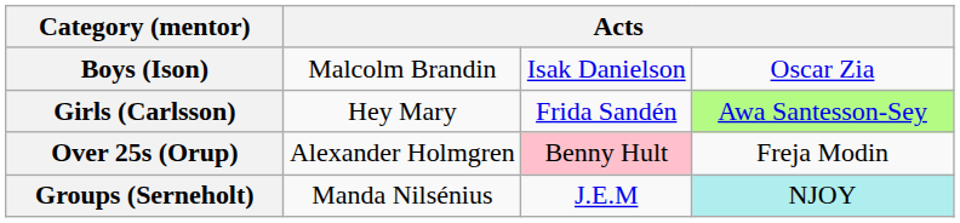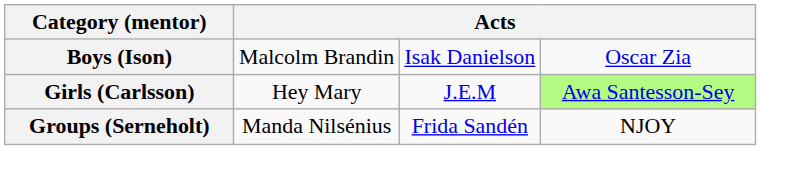 <table class="wikitable" style="text-align:center">
 <tr>
 <th style="width:160px;">Category (mentor)</th>
 <th colspan="3">Acts</th>
 </tr>
 <tr>
 <th>Boys (Ison)</th>
 <td>Malcolm Brandin</td>
 <td><a href='#'>Isak Danielson</a></td>
 <td><a href='#'>Oscar Zia</a></td>
 </tr>
 <tr>
 <th>Girls (Carlsson)</th>
 <td>Hey Mary</td>
-<td><a href='#'>Frida Sandén</a></td>
+<td><a href='#'>J.E.M</a></td>
 <td style="width:150px; background:#B4FB84"><a href='#'>Awa Santesson-Sey</a></td>
-</tr>
-<tr>
-<th>Over 25s (Orup)</th>
-<td>Alexander Holmgren</td>
-<td style="background:pink;">Benny Hult</td>
-<td>Freja Modin</td>
 </tr>
 <tr>
 <th>Groups (Serneholt)</th>
 <td>Manda Nilsénius</td>
-<td><a href='#'>J.E.M</a></td>
-<td style="background: paleturquoise;">NJOY</td>
+<td><a href='#'>Frida Sandén</a></td>
+<td>NJOY</td>
 </tr>
 </table>
